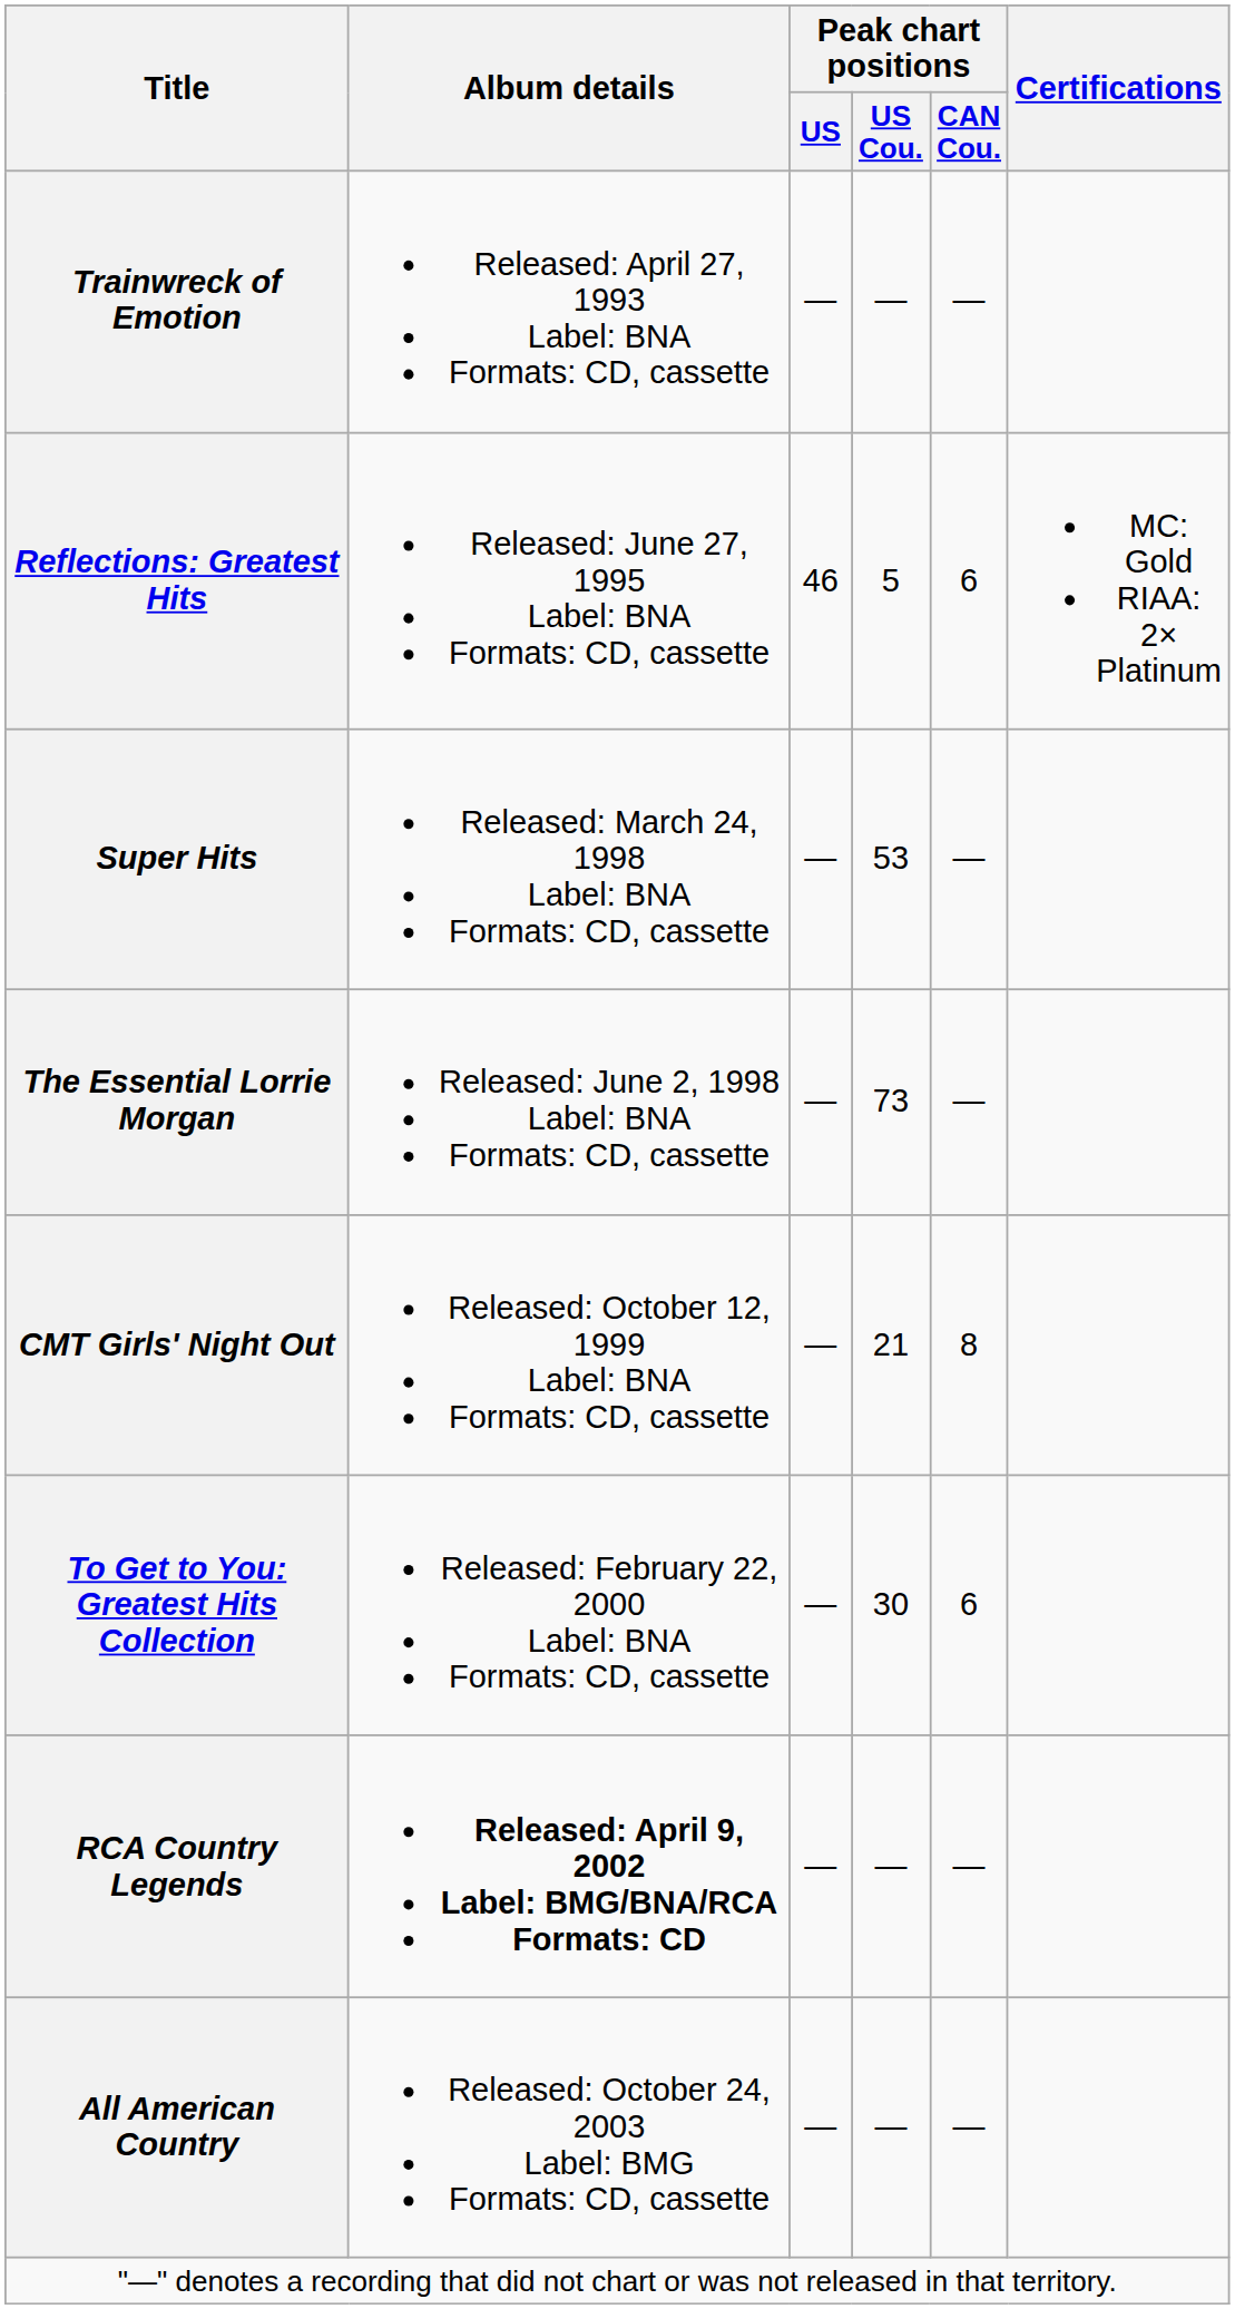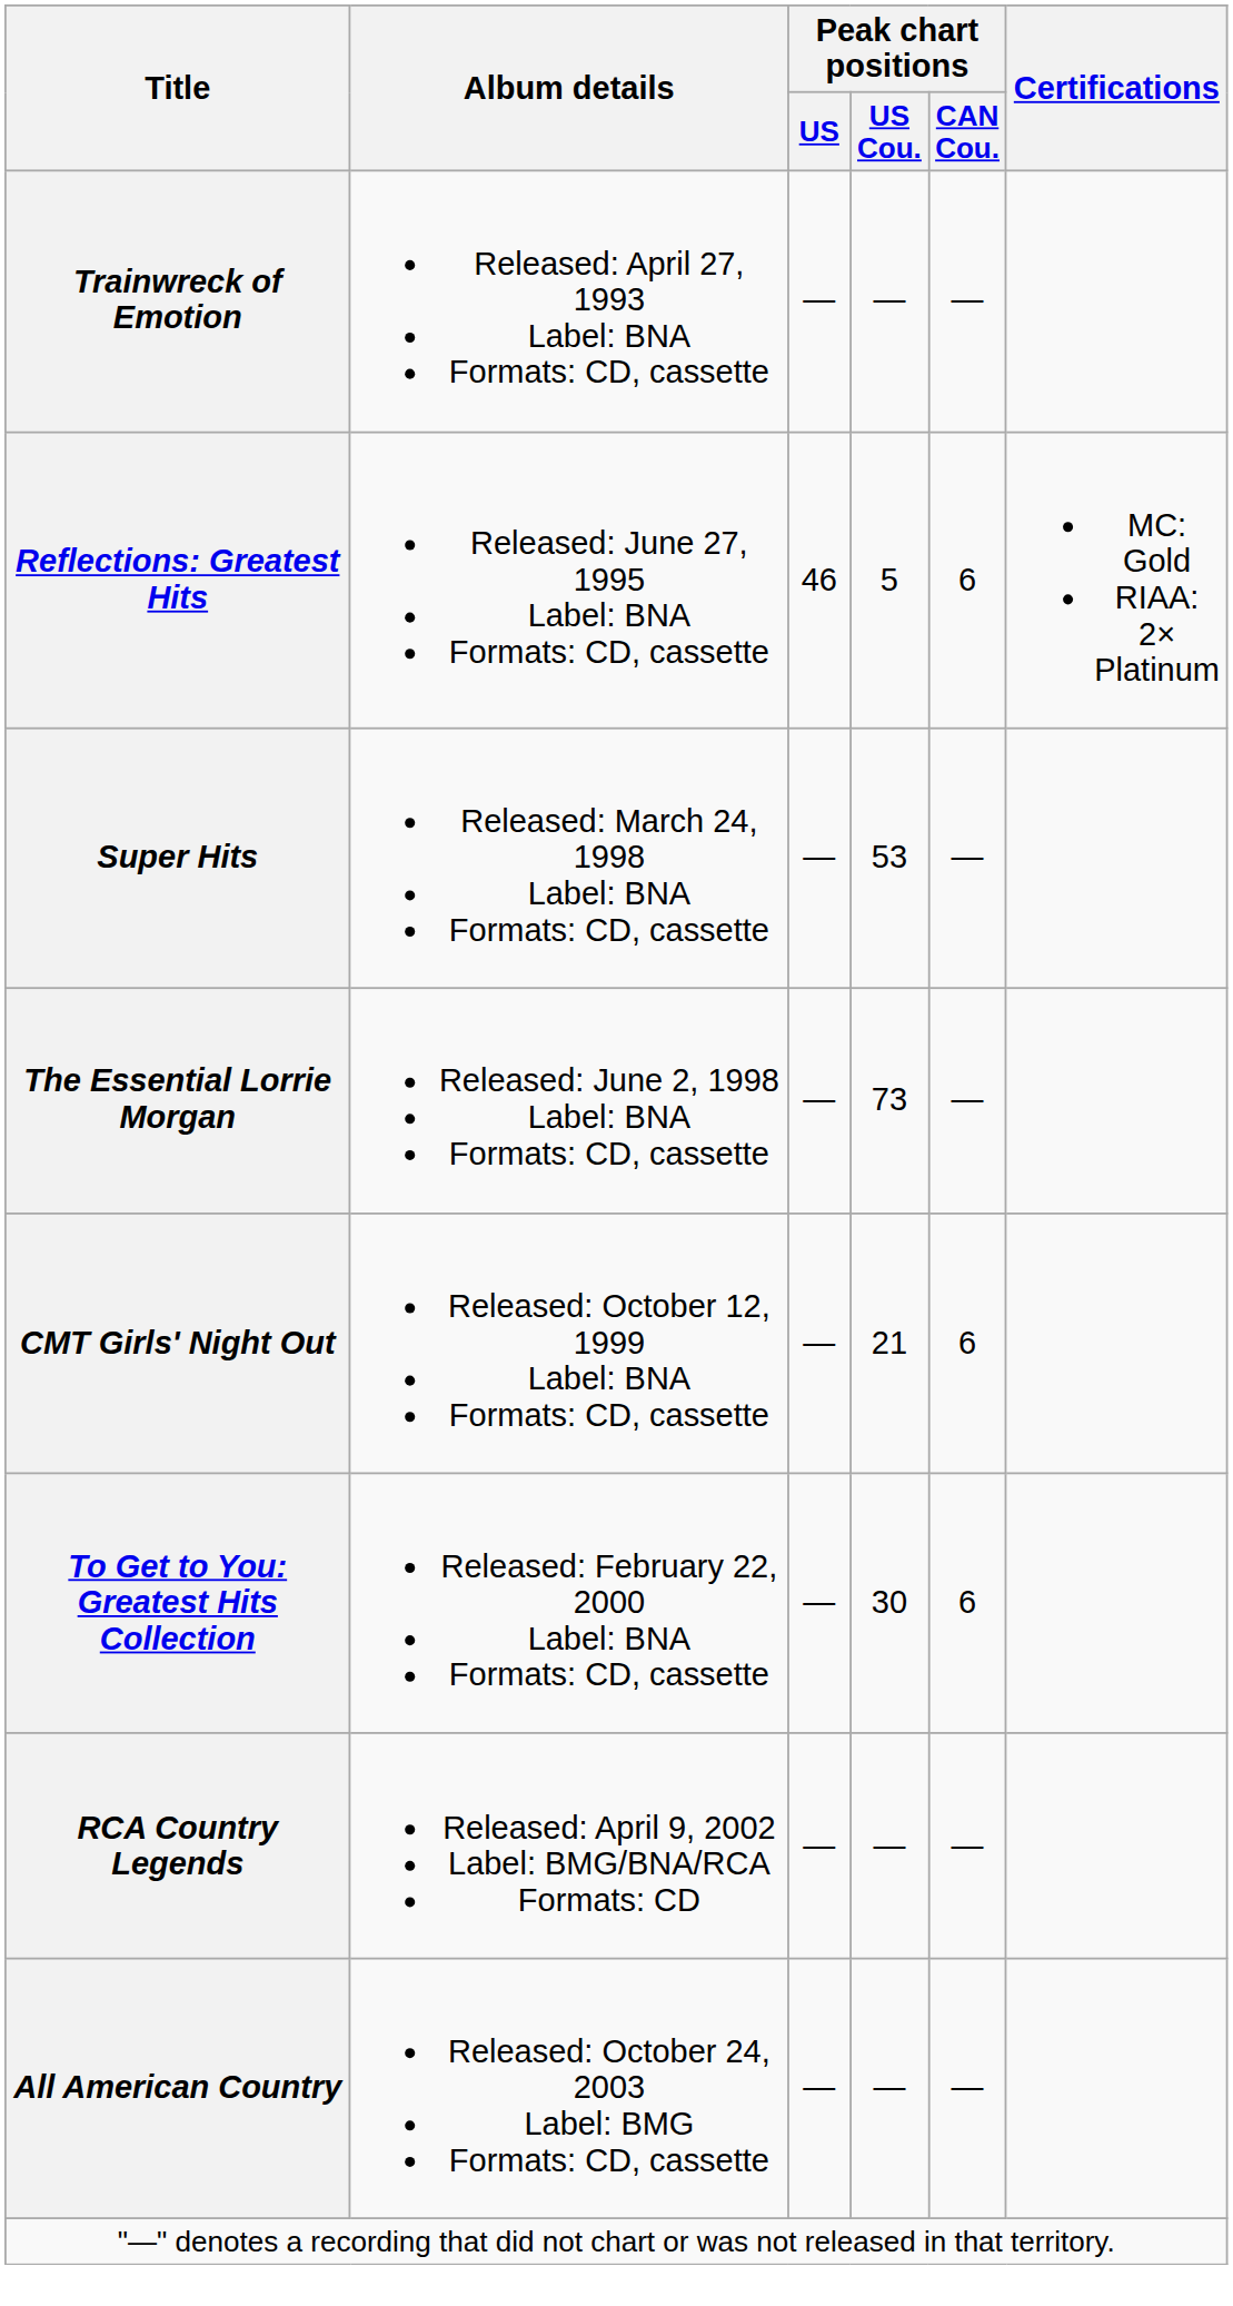 <table class="wikitable plainrowheaders" style="text-align:center;" border="1">
 <tr>
 <th scope="col" rowspan="2" style="width:15em;">Title</th>
 <th scope="col" rowspan="2" style="width:17em;">Album details</th>
 <th scope="col" colspan="3">Peak chart<br>positions</th>
 <th scope="col" rowspan="2"><a href='#'>Certifications</a></th>
 </tr>
 <tr>
 <th scope="col" style="width:2em;font-size:90%;"><a href='#'>US</a><br></th>
 <th scope="col" style="width:2em;font-size:90%;"><a href='#'>US<br>Cou.</a><br></th>
 <th scope="col" style="width:2em;font-size:90%;"><a href='#'>CAN<br>Cou.</a><br></th>
 </tr>
 <tr>
 <th scope="row"><em>Trainwreck of Emotion</em></th>
 <td><br><ul><li>Released: April 27, 1993</li><li>Label: BNA</li><li>Formats: CD, cassette</li></ul></td>
 <td>—</td>
 <td>—</td>
 <td>—</td>
 <td></td>
 </tr>
 <tr>
 <th scope="row"><em><a href='#'>Reflections: Greatest Hits</a></em></th>
 <td><br><ul><li>Released: June 27, 1995</li><li>Label: BNA</li><li>Formats: CD, cassette</li></ul></td>
 <td>46</td>
 <td>5</td>
 <td>6</td>
 <td><br><ul><li>MC: Gold</li><li>RIAA: 2× Platinum</li></ul></td>
 </tr>
 <tr>
 <th scope="row"><em>Super Hits</em></th>
 <td><br><ul><li>Released: March 24, 1998</li><li>Label: BNA</li><li>Formats: CD, cassette</li></ul></td>
 <td>—</td>
 <td>53</td>
 <td>—</td>
 <td></td>
 </tr>
 <tr>
 <th scope="row"><em>The Essential Lorrie Morgan</em></th>
 <td><br><ul><li>Released: June 2, 1998</li><li>Label: BNA</li><li>Formats: CD, cassette</li></ul></td>
 <td>—</td>
 <td>73</td>
 <td>—</td>
 <td></td>
 </tr>
 <tr>
 <th scope="row"><em>CMT Girls' Night Out</em><br></th>
 <td><br><ul><li>Released: October 12, 1999</li><li>Label: BNA</li><li>Formats: CD, cassette</li></ul></td>
 <td>—</td>
 <td>21</td>
-<td>8</td>
+<td>6</td>
 <td></td>
 </tr>
 <tr>
 <th scope="row"><em><a href='#'>To Get to You: Greatest Hits Collection</a></em></th>
 <td><br><ul><li>Released: February 22, 2000</li><li>Label: BNA</li><li>Formats: CD, cassette</li></ul></td>
 <td>—</td>
 <td>30</td>
 <td>6</td>
 <td></td>
 </tr>
 <tr>
 <th scope="row"><em>RCA Country Legends</em></th>
-<td><strong><br><ul><li>Released: April 9, 2002</li><li>Label: BMG/BNA/RCA</li><li>Formats: CD</li></ul></strong></td>
+<td><br><ul><li>Released: April 9, 2002</li><li>Label: BMG/BNA/RCA</li><li>Formats: CD</li></ul></td>
 <td>—</td>
 <td>—</td>
 <td>—</td>
 <td></td>
 </tr>
 <tr>
 <th scope="row"><em>All American Country</em></th>
 <td><br><ul><li>Released: October 24, 2003</li><li>Label: BMG</li><li>Formats: CD, cassette</li></ul></td>
 <td>—</td>
 <td>—</td>
 <td>—</td>
 <td></td>
 </tr>
 <tr>
 <td colspan="6" style="font-size:90%">"—" denotes a recording that did not chart or was not released in that territory.</td>
 </tr>
 </table>
